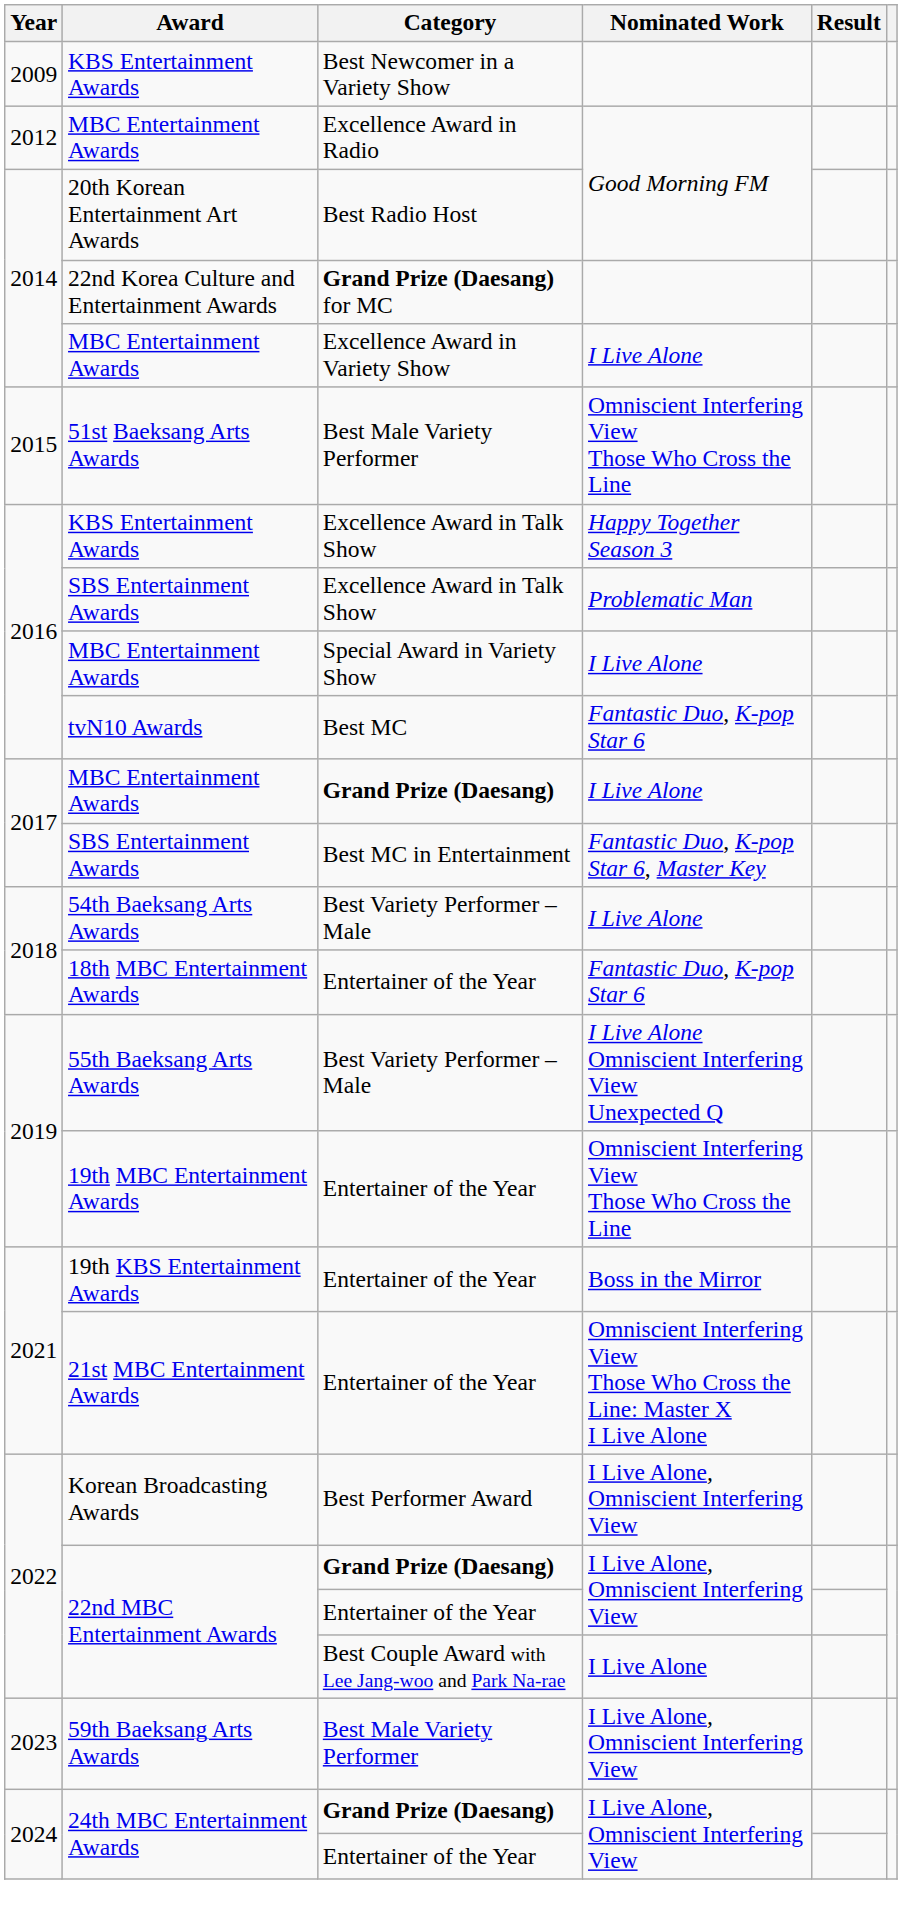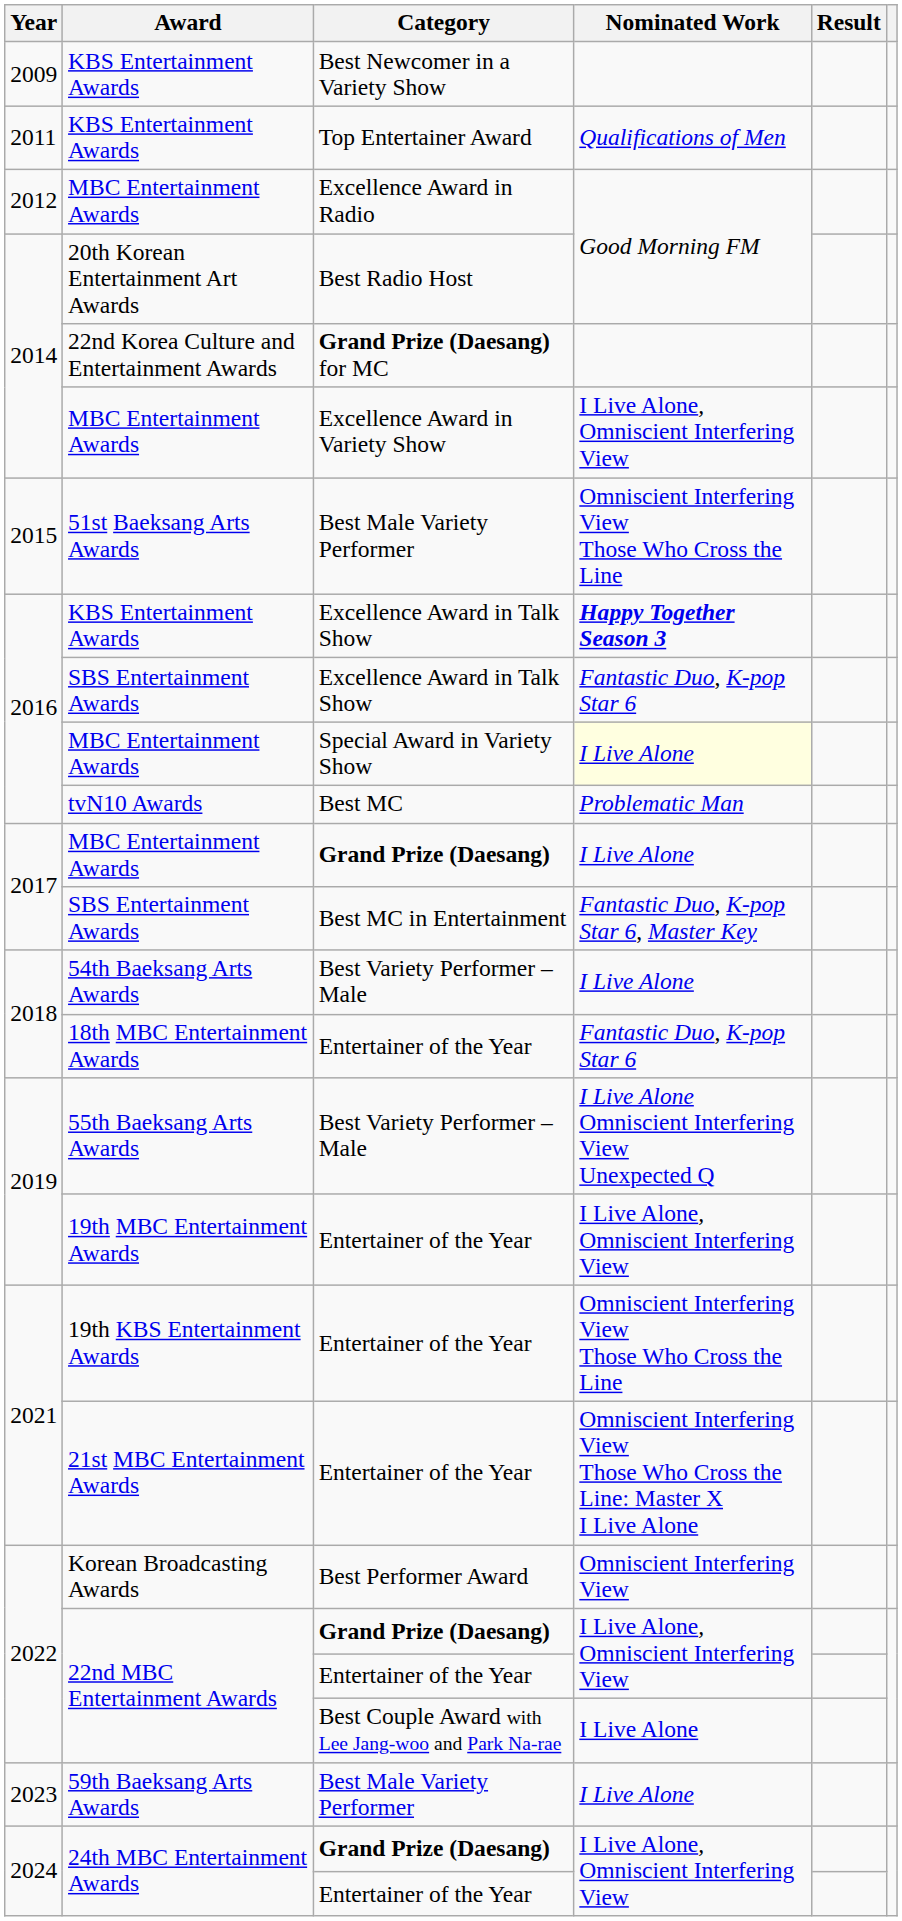 <table class="wikitable">
 <tr>
 <th>Year</th>
 <th>Award</th>
 <th>Category</th>
 <th>Nominated Work</th>
 <th>Result</th>
 <th></th>
 </tr>
 <tr>
 <td>2009</td>
 <td><a href='#'>KBS Entertainment Awards</a></td>
 <td>Best Newcomer in a Variety Show</td>
 <td></td>
+<td></td>
+<td></td>
+</tr>
+<tr>
+<td>2011</td>
+<td><a href='#'>KBS Entertainment Awards</a></td>
+<td>Top Entertainer Award</td>
+<td><em><a href='#'>Qualifications of Men</a></em></td>
 <td></td>
 <td></td>
 </tr>
 <tr>
 <td>2012</td>
 <td><a href='#'>MBC Entertainment Awards</a></td>
 <td>Excellence Award in Radio</td>
 <td rowspan=2><em>Good Morning FM</em></td>
 <td></td>
 <td></td>
 </tr>
 <tr>
 <td rowspan=3>2014</td>
 <td>20th Korean Entertainment Art Awards</td>
 <td>Best Radio Host</td>
 <td></td>
 <td></td>
 </tr>
 <tr>
 <td>22nd Korea Culture and Entertainment Awards</td>
 <td><strong>Grand Prize (Daesang)</strong> for MC</td>
 <td></td>
 <td></td>
 <td></td>
 </tr>
 <tr>
 <td><a href='#'>MBC Entertainment Awards</a></td>
 <td>Excellence Award in Variety Show</td>
-<td><em><a href='#'>I Live Alone</a></em></td>
+<td></em><a href='#'>I Live Alone</a><em>, </em><a href='#'>Omniscient Interfering View</a><em></td>
 <td></td>
 <td></td>
 </tr>
 <tr>
 <td>2015</td>
 <td><a href='#'>51st</a> <a href='#'>Baeksang Arts Awards</a></td>
 <td>Best Male Variety Performer</td>
 <td></em><a href='#'>Omniscient Interfering View</a><em><br></em><a href='#'>Those Who Cross the Line</a><em></td>
 <td></td>
 <td></td>
 </tr>
 <tr>
 <td rowspan=4>2016</td>
 <td><a href='#'>KBS Entertainment Awards</a></td>
 <td>Excellence Award in Talk Show</td>
-<td><em><a href='#'>Happy Together Season 3</a></em></td>
+<td><strong><em><a href='#'>Happy Together Season 3</a></em></strong></td>
 <td></td>
 <td></td>
 </tr>
 <tr>
 <td><a href='#'>SBS Entertainment Awards</a></td>
 <td>Excellence Award in Talk Show</td>
-<td><em><a href='#'>Problematic Man</a></em></td>
+<td><em><a href='#'>Fantastic Duo</a></em>, <em><a href='#'>K-pop Star 6</a></em></td>
 <td></td>
 <td></td>
 </tr>
 <tr>
 <td><a href='#'>MBC Entertainment Awards</a></td>
 <td>Special Award in Variety Show</td>
-<td><em><a href='#'>I Live Alone</a></em></td>
+<td style="background: lightyellow;"><em><a href='#'>I Live Alone</a></em></td>
 <td></td>
 <td></td>
 </tr>
 <tr>
 <td><a href='#'>tvN10 Awards</a></td>
 <td>Best MC</td>
-<td><em><a href='#'>Fantastic Duo</a></em>, <em><a href='#'>K-pop Star 6</a></em></td>
+<td><em><a href='#'>Problematic Man</a></em></td>
 <td></td>
 <td></td>
 </tr>
 <tr>
 <td rowspan=2>2017</td>
 <td><a href='#'>MBC Entertainment Awards</a></td>
 <td><strong>Grand Prize (Daesang)</strong></td>
 <td><em><a href='#'>I Live Alone</a></em></td>
 <td></td>
 <td></td>
 </tr>
 <tr>
 <td><a href='#'>SBS Entertainment Awards</a></td>
 <td>Best MC in Entertainment</td>
 <td><em><a href='#'>Fantastic Duo</a></em>, <em><a href='#'>K-pop Star 6</a></em>, <em><a href='#'>Master Key</a></em></td>
 <td></td>
 <td></td>
 </tr>
 <tr>
 <td rowspan=2>2018</td>
 <td><a href='#'>54th Baeksang Arts Awards</a></td>
 <td>Best Variety Performer – Male</td>
 <td><em><a href='#'>I Live Alone</a></em></td>
 <td></td>
 <td></td>
 </tr>
 <tr>
 <td><a href='#'>18th</a> <a href='#'>MBC Entertainment Awards</a></td>
 <td>Entertainer of the Year</td>
 <td><em><a href='#'>Fantastic Duo</a></em>, <em><a href='#'>K-pop Star 6</a></em></td>
 <td></td>
 <td></td>
 </tr>
 <tr>
 <td rowspan=2>2019</td>
 <td><a href='#'>55th Baeksang Arts Awards</a></td>
 <td>Best Variety Performer – Male</td>
 <td><em><a href='#'>I Live Alone</a></em><br><a href='#'>Omniscient Interfering View</a><br><a href='#'>Unexpected Q</a><em></td>
 <td></td>
 <td></td>
 </tr>
 <tr>
 <td><a href='#'>19th</a> <a href='#'>MBC Entertainment Awards</a></td>
 <td>Entertainer of the Year</td>
-<td></em><a href='#'>Omniscient Interfering View</a><em><br></em><a href='#'>Those Who Cross the Line</a><em></td>
+<td></em><a href='#'>I Live Alone</a><em>, </em><a href='#'>Omniscient Interfering View</a><em></td>
 <td></td>
 <td></td>
 </tr>
 <tr>
 <td rowspan=2>2021</td>
 <td>19th <a href='#'>KBS Entertainment Awards</a></td>
 <td>Entertainer of the Year</td>
-<td></em><a href='#'>Boss in the Mirror</a><em></td>
+<td></em><a href='#'>Omniscient Interfering View</a><em><br></em><a href='#'>Those Who Cross the Line</a><em></td>
 <td></td>
 <td></td>
 </tr>
 <tr>
 <td><a href='#'>21st</a> <a href='#'>MBC Entertainment Awards</a></td>
 <td>Entertainer of the Year</td>
 <td></em><a href='#'>Omniscient Interfering View</a><br><a href='#'>Those Who Cross the Line: Master X</a><br><a href='#'>I Live Alone</a><em></td>
 <td></td>
 <td></td>
 </tr>
 <tr>
 <td rowspan=4>2022</td>
 <td>Korean Broadcasting Awards</td>
 <td>Best Performer Award</td>
-<td></em><a href='#'>I Live Alone</a><em>, </em><a href='#'>Omniscient Interfering View</a><em></td>
+<td></em><a href='#'>Omniscient Interfering View</a><em></td>
 <td></td>
 <td></td>
 </tr>
 <tr>
 <td rowspan=3><a href='#'>22nd MBC Entertainment Awards</a></td>
 <td><strong>Grand Prize (Daesang)</strong></td>
 <td rowspan=2></em><a href='#'>I Live Alone</a><em>, </em><a href='#'>Omniscient Interfering View</a><em></td>
 <td></td>
 <td rowspan=3></td>
 </tr>
 <tr>
 <td>Entertainer of the Year</td>
 <td></td>
 </tr>
 <tr>
 <td>Best Couple Award <small>with <a href='#'>Lee Jang-woo</a> and <a href='#'>Park Na-rae</a></small></td>
 <td></em><a href='#'>I Live Alone</a><em></td>
 <td></td>
 </tr>
 <tr>
 <td>2023</td>
 <td><a href='#'>59th Baeksang Arts Awards</a></td>
 <td><a href='#'>Best Male Variety Performer</a></td>
-<td></em><a href='#'>I Live Alone</a><em>, </em><a href='#'>Omniscient Interfering View</a><em></td>
+<td><em><a href='#'>I Live Alone</a></em></td>
 <td></td>
 <td></td>
 </tr>
 <tr>
 <td rowspan="2">2024</td>
 <td rowspan="2"><a href='#'>24th MBC Entertainment Awards</a></td>
 <td><strong>Grand Prize (Daesang)</strong></td>
 <td rowspan="2"></em><a href='#'>I Live Alone</a><em>, </em><a href='#'>Omniscient Interfering View</a><em></td>
 <td></td>
 <td rowspan="2"></td>
 </tr>
 <tr>
 <td>Entertainer of the Year</td>
 <td></td>
 </tr>
 </table>
